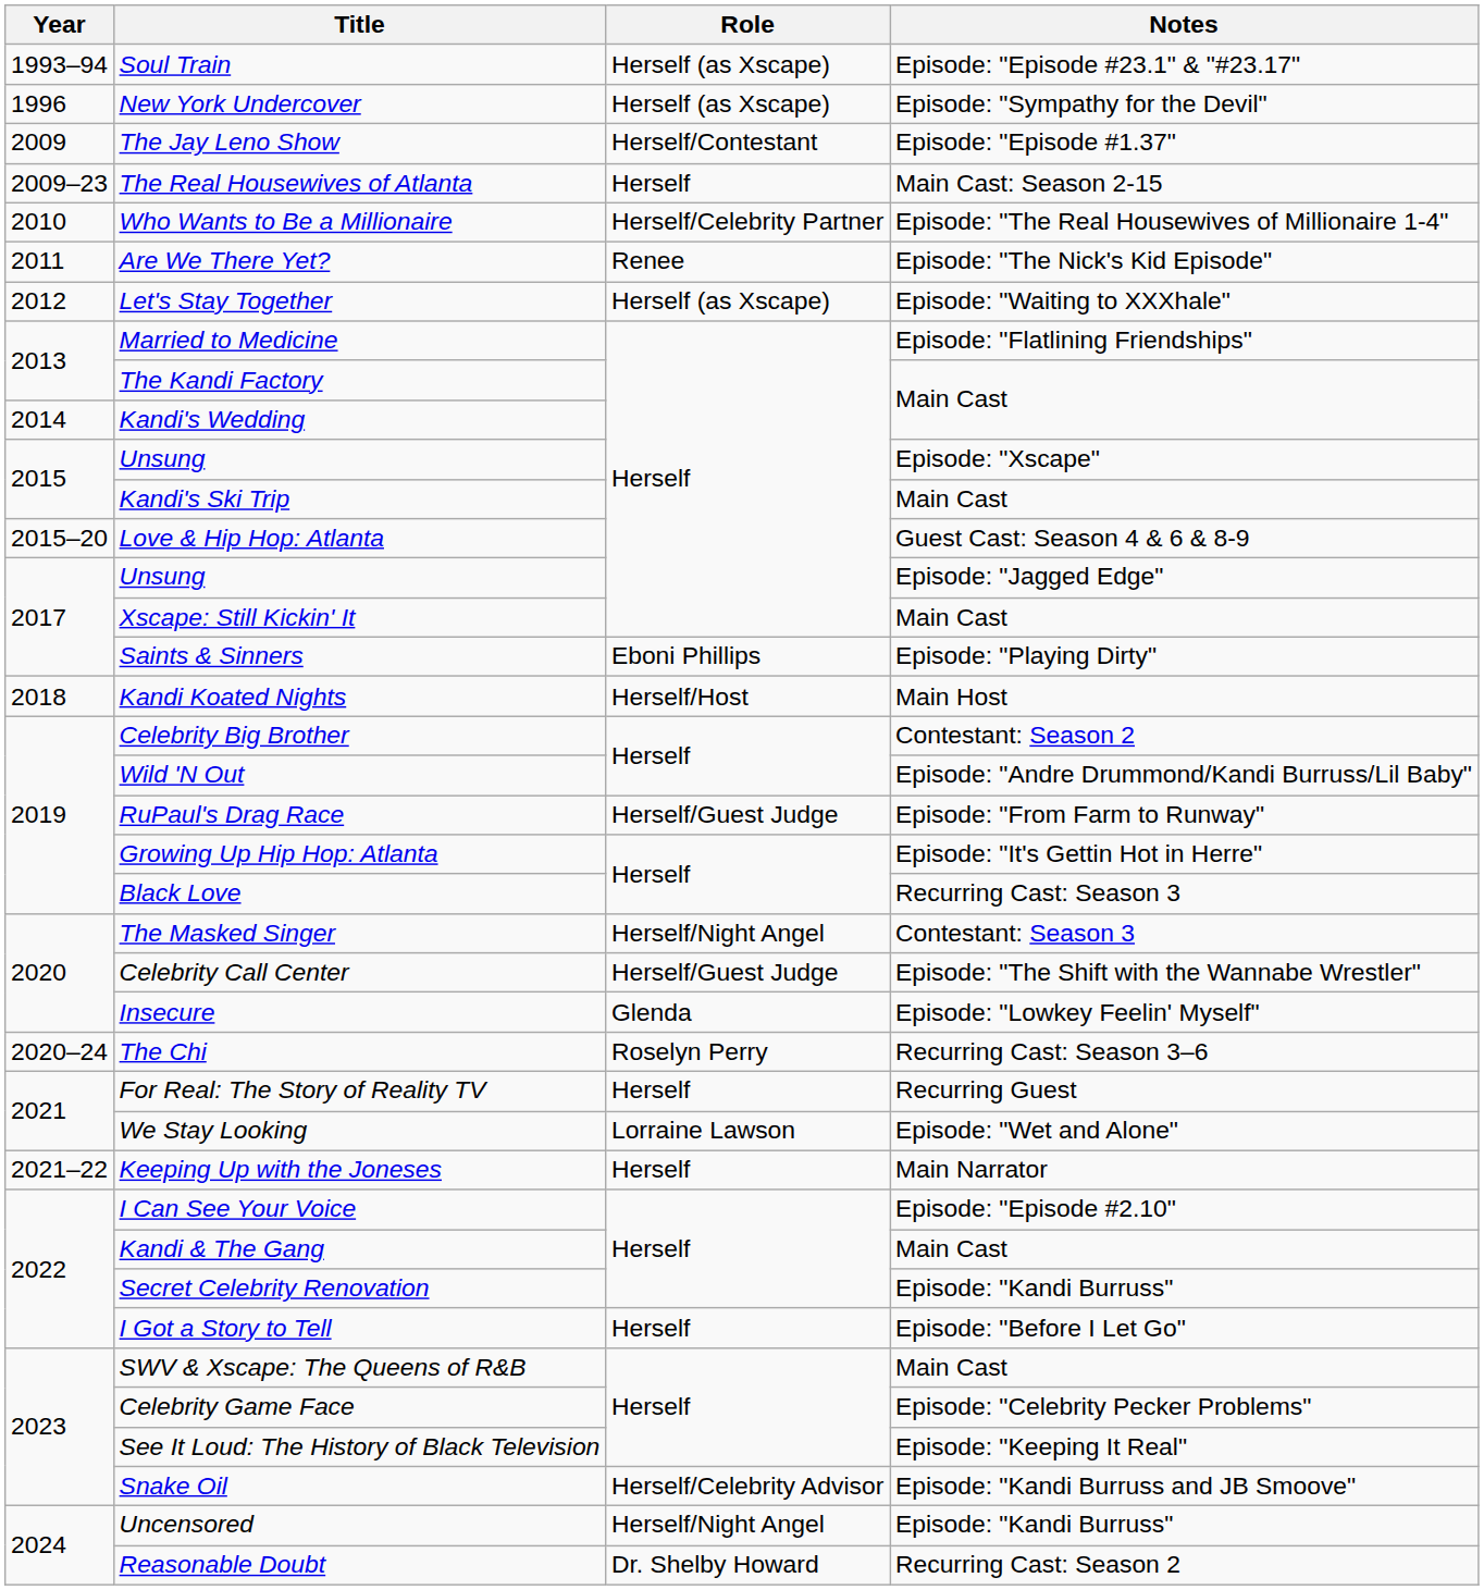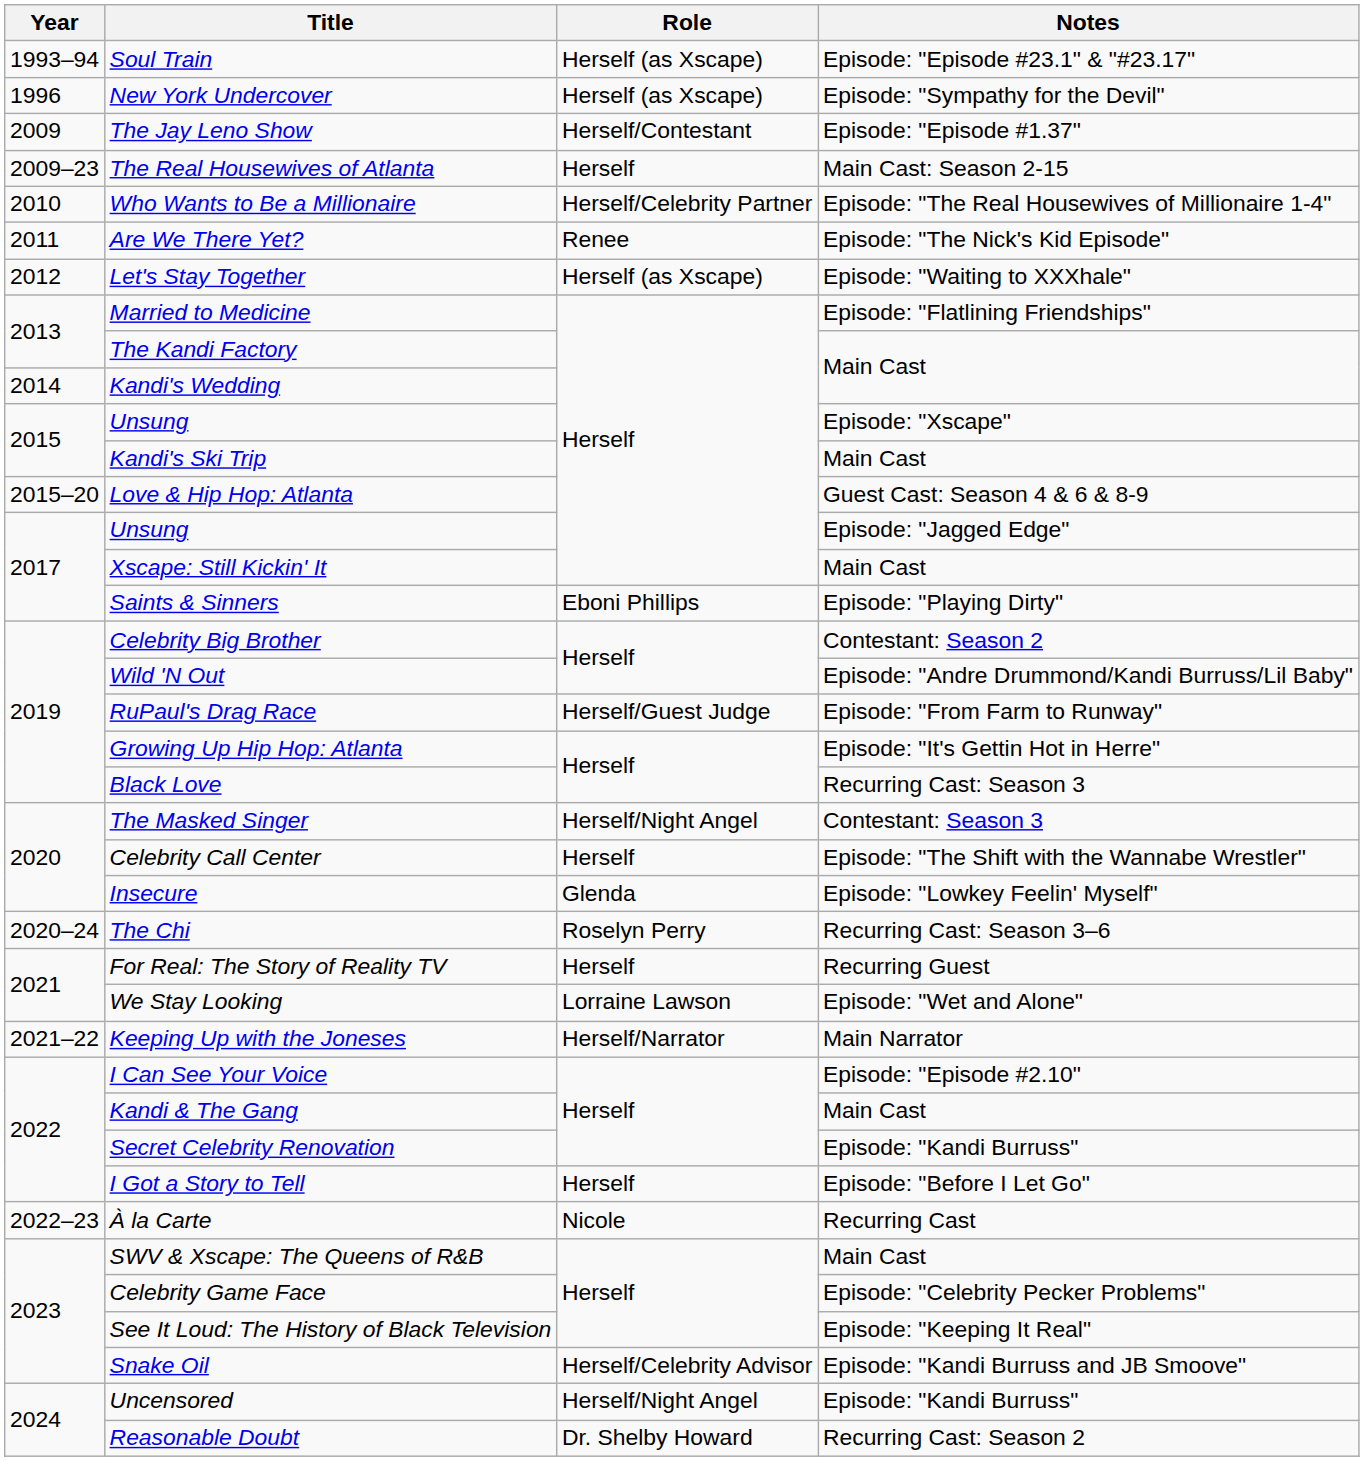 <table class="wikitable">
 <tr>
 <th>Year</th>
 <th>Title</th>
 <th>Role</th>
 <th>Notes</th>
 </tr>
 <tr>
 <td>1993–94</td>
 <td><em><a href='#'>Soul Train</a></em></td>
 <td>Herself (as Xscape)</td>
 <td>Episode: "Episode #23.1" & "#23.17"</td>
 </tr>
 <tr>
 <td>1996</td>
 <td><em><a href='#'>New York Undercover</a></em></td>
 <td>Herself (as Xscape)</td>
 <td>Episode: "Sympathy for the Devil"</td>
 </tr>
 <tr>
 <td>2009</td>
 <td><em><a href='#'>The Jay Leno Show</a></em></td>
 <td>Herself/Contestant</td>
 <td>Episode: "Episode #1.37"</td>
 </tr>
 <tr>
 <td>2009–23</td>
 <td><em><a href='#'>The Real Housewives of Atlanta</a></em></td>
 <td>Herself</td>
 <td>Main Cast: Season 2-15</td>
 </tr>
 <tr>
 <td>2010</td>
 <td><em><a href='#'>Who Wants to Be a Millionaire</a></em></td>
 <td>Herself/Celebrity Partner</td>
 <td>Episode: "The Real Housewives of Millionaire 1-4"</td>
 </tr>
 <tr>
 <td>2011</td>
 <td><em><a href='#'>Are We There Yet?</a></em></td>
 <td>Renee</td>
 <td>Episode: "The Nick's Kid Episode"</td>
 </tr>
 <tr>
 <td>2012</td>
 <td><em><a href='#'>Let's Stay Together</a></em></td>
 <td>Herself (as Xscape)</td>
 <td>Episode: "Waiting to XXXhale"</td>
 </tr>
 <tr>
 <td rowspan="2">2013</td>
 <td><em><a href='#'>Married to Medicine</a></em></td>
 <td rowspan="8">Herself</td>
 <td>Episode: "Flatlining Friendships"</td>
 </tr>
 <tr>
 <td><em><a href='#'>The Kandi Factory</a></em></td>
 <td rowspan="2">Main Cast</td>
 </tr>
 <tr>
 <td>2014</td>
 <td><em><a href='#'>Kandi's Wedding</a></em></td>
 </tr>
 <tr>
 <td rowspan="2">2015</td>
 <td><em><a href='#'>Unsung</a></em></td>
 <td>Episode: "Xscape"</td>
 </tr>
 <tr>
 <td><em><a href='#'>Kandi's Ski Trip</a></em></td>
 <td>Main Cast</td>
 </tr>
 <tr>
 <td>2015–20</td>
 <td><em><a href='#'>Love & Hip Hop: Atlanta</a></em></td>
 <td>Guest Cast: Season 4 & 6 & 8-9</td>
 </tr>
 <tr>
 <td rowspan="3">2017</td>
 <td><em><a href='#'>Unsung</a></em></td>
 <td>Episode: "Jagged Edge"</td>
 </tr>
 <tr>
 <td><em><a href='#'>Xscape: Still Kickin' It</a></em></td>
 <td>Main Cast</td>
 </tr>
 <tr>
 <td><em><a href='#'>Saints & Sinners</a></em></td>
 <td>Eboni Phillips</td>
 <td>Episode: "Playing Dirty"</td>
 </tr>
 <tr>
-<td>2018</td>
-<td><em><a href='#'>Kandi Koated Nights</a></em></td>
-<td>Herself/Host</td>
-<td>Main Host</td>
-</tr>
-<tr>
 <td rowspan="5">2019</td>
 <td><em><a href='#'>Celebrity Big Brother</a></em></td>
 <td rowspan="2">Herself</td>
 <td>Contestant: <a href='#'>Season 2</a></td>
 </tr>
 <tr>
 <td><em><a href='#'>Wild 'N Out</a></em></td>
 <td>Episode: "Andre Drummond/Kandi Burruss/Lil Baby"</td>
 </tr>
 <tr>
 <td><em><a href='#'>RuPaul's Drag Race</a></em></td>
 <td>Herself/Guest Judge</td>
 <td>Episode: "From Farm to Runway"</td>
 </tr>
 <tr>
 <td><em><a href='#'>Growing Up Hip Hop: Atlanta</a></em></td>
 <td rowspan="2">Herself</td>
 <td>Episode: "It's Gettin Hot in Herre"</td>
 </tr>
 <tr>
 <td><em><a href='#'>Black Love</a></em></td>
 <td>Recurring Cast: Season 3</td>
 </tr>
 <tr>
 <td rowspan="3">2020</td>
 <td><em><a href='#'>The Masked Singer</a></em></td>
 <td>Herself/Night Angel</td>
 <td>Contestant: <a href='#'>Season 3</a></td>
 </tr>
 <tr>
 <td><em>Celebrity Call Center</em></td>
-<td>Herself/Guest Judge</td>
+<td>Herself</td>
 <td>Episode: "The Shift with the Wannabe Wrestler"</td>
 </tr>
 <tr>
 <td><em><a href='#'>Insecure</a></em></td>
 <td>Glenda</td>
 <td>Episode: "Lowkey Feelin' Myself"</td>
 </tr>
 <tr>
 <td>2020–24</td>
 <td><em><a href='#'>The Chi</a></em></td>
 <td>Roselyn Perry</td>
 <td>Recurring Cast: Season 3–6</td>
 </tr>
 <tr>
 <td rowspan="2">2021</td>
 <td><em>For Real: The Story of Reality TV</em></td>
 <td>Herself</td>
 <td>Recurring Guest</td>
 </tr>
 <tr>
 <td><em>We Stay Looking</em></td>
 <td>Lorraine Lawson</td>
 <td>Episode: "Wet and Alone"</td>
 </tr>
 <tr>
 <td>2021–22</td>
 <td><em><a href='#'>Keeping Up with the Joneses</a></em></td>
-<td>Herself</td>
+<td>Herself/Narrator</td>
 <td>Main Narrator</td>
 </tr>
 <tr>
 <td rowspan="4">2022</td>
 <td><em><a href='#'>I Can See Your Voice</a></em></td>
 <td rowspan="3">Herself</td>
 <td>Episode: "Episode #2.10"</td>
 </tr>
 <tr>
 <td><em><a href='#'>Kandi & The Gang</a></em></td>
 <td>Main Cast</td>
 </tr>
 <tr>
 <td><em><a href='#'>Secret Celebrity Renovation</a></em></td>
 <td>Episode: "Kandi Burruss"</td>
 </tr>
 <tr>
 <td><em><a href='#'>I Got a Story to Tell</a></em></td>
 <td>Herself</td>
 <td>Episode: "Before I Let Go"</td>
+</tr>
+<tr>
+<td>2022–23</td>
+<td><em>À la Carte</em></td>
+<td>Nicole</td>
+<td>Recurring Cast</td>
 </tr>
 <tr>
 <td rowspan="4">2023</td>
 <td><em>SWV & Xscape: The Queens of R&B</em></td>
 <td rowspan="3">Herself</td>
 <td>Main Cast</td>
 </tr>
 <tr>
 <td><em>Celebrity Game Face</em></td>
 <td>Episode: "Celebrity Pecker Problems"</td>
 </tr>
 <tr>
 <td><em>See It Loud: The History of Black Television</em></td>
 <td>Episode: "Keeping It Real"</td>
 </tr>
 <tr>
 <td><em><a href='#'>Snake Oil</a></em></td>
 <td>Herself/Celebrity Advisor</td>
 <td>Episode: "Kandi Burruss and JB Smoove"</td>
 </tr>
 <tr>
 <td rowspan="2">2024</td>
 <td><em>Uncensored</em></td>
 <td>Herself/Night Angel</td>
 <td>Episode: "Kandi Burruss"</td>
 </tr>
 <tr>
 <td><em><a href='#'>Reasonable Doubt</a></em></td>
 <td>Dr. Shelby Howard</td>
 <td>Recurring Cast: Season 2</td>
 </tr>
 </table>
